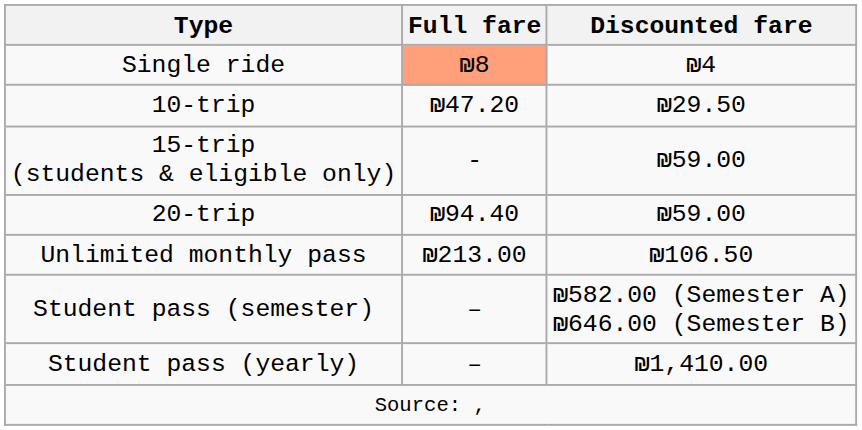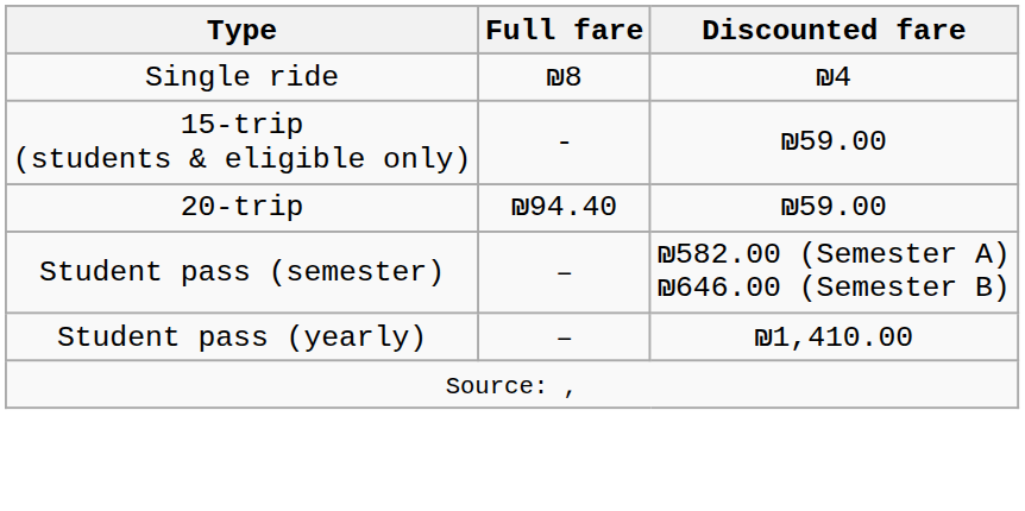 <table class="wikitable">
 <tr>
 <th>Type</th>
 <th>Full fare</th>
 <th>Discounted fare</th>
 </tr>
 <tr>
 <td align="center">Single ride</td>
-<td align="center" style="background: lightsalmon;">₪8</td>
+<td align="center">₪8</td>
 <td align="center">₪4</td>
-</tr>
-<tr>
-<td align="center">10-trip</td>
-<td align="center">₪47.20</td>
-<td align="center">₪29.50</td>
 </tr>
 <tr>
 <td align="center">15-trip<br>(students & eligible only)</td>
 <td align="center">-</td>
 <td align="center">₪59.00</td>
 </tr>
 <tr>
 <td align="center">20-trip</td>
 <td align="center">₪94.40</td>
 <td align="center">₪59.00</td>
-</tr>
-<tr>
-<td align="center">Unlimited monthly pass</td>
-<td align="center">₪213.00</td>
-<td align="center">₪106.50</td>
 </tr>
 <tr>
 <td align="center">Student pass (semester)</td>
 <td align="center">–</td>
 <td align="center">₪582.00 (Semester A)<br>₪646.00 (Semester B)</td>
 </tr>
 <tr>
 <td align="center">Student pass (yearly)</td>
 <td align="center">–</td>
 <td align="center">₪1,410.00</td>
 </tr>
 <tr>
 <td colspan="3" align="center"><small>Source:  , </small></td>
 </tr>
 </table>
